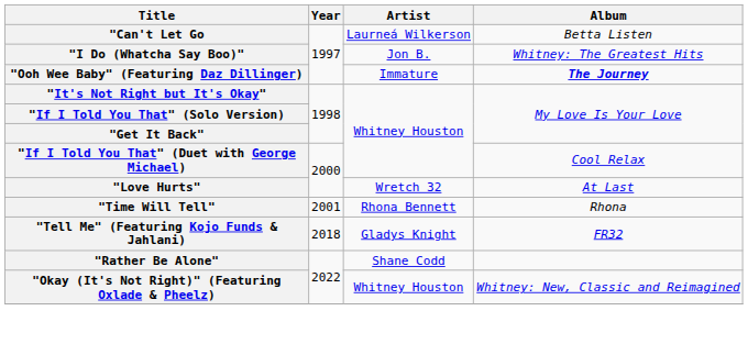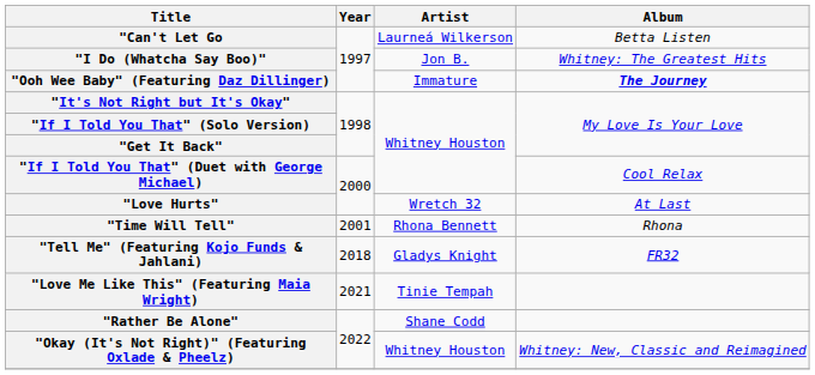 <table class="wikitable plainrowheaders" style="text-align:center;">
 <tr>
 <th scope="col" style="width:24.5em;">Title</th>
 <th scope="col">Year</th>
 <th scope="col">Artist</th>
 <th scope="col">Album</th>
 </tr>
 <tr>
 <th scope="row">"Can't Let Go</th>
 <td rowspan="3">1997</td>
 <td><a href='#'>Laurneá Wilkerson</a></td>
 <td><em>Betta Listen</em></td>
 </tr>
 <tr>
 <th scope="row">"I Do (Whatcha Say Boo)"</th>
 <td><a href='#'>Jon B.</a></td>
 <td><em><a href='#'>Whitney: The Greatest Hits</a></em></td>
 </tr>
 <tr>
 <th scope="row">"Ooh Wee Baby" (Featuring <a href='#'>Daz Dillinger</a>)</th>
 <td><a href='#'>Immature</a></td>
 <td><strong><em><a href='#'>The Journey</a></em></strong></td>
 </tr>
 <tr>
 <th scope="row">"<a href='#'>It's Not Right but It's Okay</a>" </th>
 <td rowspan="3">1998</td>
 <td rowspan="4"><a href='#'>Whitney Houston</a></td>
 <td rowspan="3"><em><a href='#'>My Love Is Your Love</a></em></td>
 </tr>
 <tr>
 <th scope="row">"<a href='#'>If I Told You That</a>" (Solo Version)</th>
 </tr>
 <tr>
 <th scope="row">"Get It Back"</th>
 </tr>
 <tr>
 <th scope="row">"<a href='#'>If I Told You That</a>" (Duet with <a href='#'>George Michael</a>)</th>
 <td rowspan="2">2000</td>
 <td><em><a href='#'>Cool Relax</a></em></td>
 </tr>
 <tr>
 <th scope="row">"Love Hurts"</th>
 <td><a href='#'>Wretch 32</a></td>
 <td><em><a href='#'>At Last</a></em></td>
 </tr>
 <tr>
 <th scope="row">"Time Will Tell"</th>
 <td>2001</td>
 <td><a href='#'>Rhona Bennett</a></td>
 <td><em>Rhona</em></td>
 </tr>
 <tr>
 <th scope="row">"Tell Me" (Featuring <a href='#'>Kojo Funds</a> & Jahlani) </th>
 <td>2018</td>
 <td><a href='#'>Gladys Knight</a></td>
 <td><em><a href='#'>FR32</a></em></td>
 </tr>
 <tr>
+<th scope="row">"Love Me Like This" (Featuring <a href='#'>Maia Wright</a>)</th>
+<td>2021</td>
+<td><a href='#'>Tinie Tempah</a></td>
+<td></td>
+</tr>
+<tr>
 <th scope="row">"Rather Be Alone"</th>
 <td rowspan="2">2022</td>
 <td><a href='#'>Shane Codd</a></td>
 <td></td>
 </tr>
 <tr>
 <th scope="row">"Okay (It's Not Right)" (Featuring <a href='#'>Oxlade</a> & <a href='#'>Pheelz</a>) </th>
 <td><a href='#'>Whitney Houston</a></td>
 <td><em><a href='#'>Whitney: New, Classic and Reimagined</a></em></td>
 </tr>
 <tr>
 </tr>
 </table>
